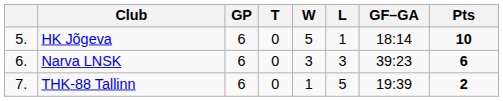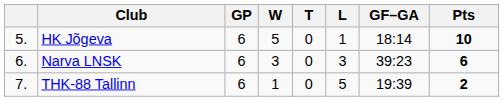 <table class="wikitable">
 <tr>
 <th width="30"></th>
 <th width="200">Club</th>
 <th width="30">GP</th>
+<th width="30">W</th>
 <th width="30">T</th>
-<th width="30">W</th>
 <th width="30">L</th>
 <th width="70">GF–GA</th>
 <th width="70">Pts</th>
 </tr>
 <tr align="center">
 <td>5.</td>
 <td align="left"><a href='#'>HK Jõgeva</a></td>
 <td>6</td>
+<td>5</td>
 <td>0</td>
-<td>5</td>
 <td>1</td>
 <td>18:14</td>
 <td><strong>10</strong></td>
 </tr>
 <tr align="center">
 <td>6.</td>
 <td align="left"><a href='#'>Narva LNSK</a></td>
 <td>6</td>
+<td>3</td>
 <td>0</td>
-<td>3</td>
 <td>3</td>
 <td>39:23</td>
 <td><strong>6</strong></td>
 </tr>
 <tr align="center">
 <td>7.</td>
 <td align="left"><a href='#'>THK-88 Tallinn</a></td>
 <td>6</td>
+<td>1</td>
 <td>0</td>
-<td>1</td>
 <td>5</td>
 <td>19:39</td>
 <td><strong>2</strong></td>
 </tr>
 </table>
